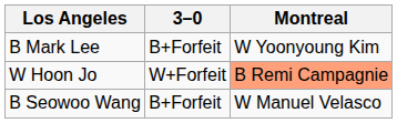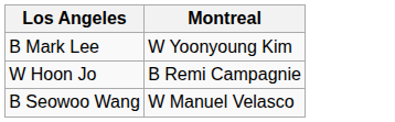 <table class="wikitable">
 <tr>
 <th>Los Angeles</th>
-<th>3–0</th>
 <th>Montreal</th>
 </tr>
 <tr>
 <td>B Mark Lee</td>
-<td>B+Forfeit</td>
 <td>W Yoonyoung Kim</td>
 </tr>
 <tr>
 <td>W Hoon Jo</td>
-<td>W+Forfeit</td>
-<td style="background: lightsalmon;">B Remi Campagnie</td>
+<td>B Remi Campagnie</td>
 </tr>
 <tr>
 <td>B Seowoo Wang</td>
-<td>B+Forfeit</td>
 <td>W Manuel Velasco</td>
 </tr>
 </table>
